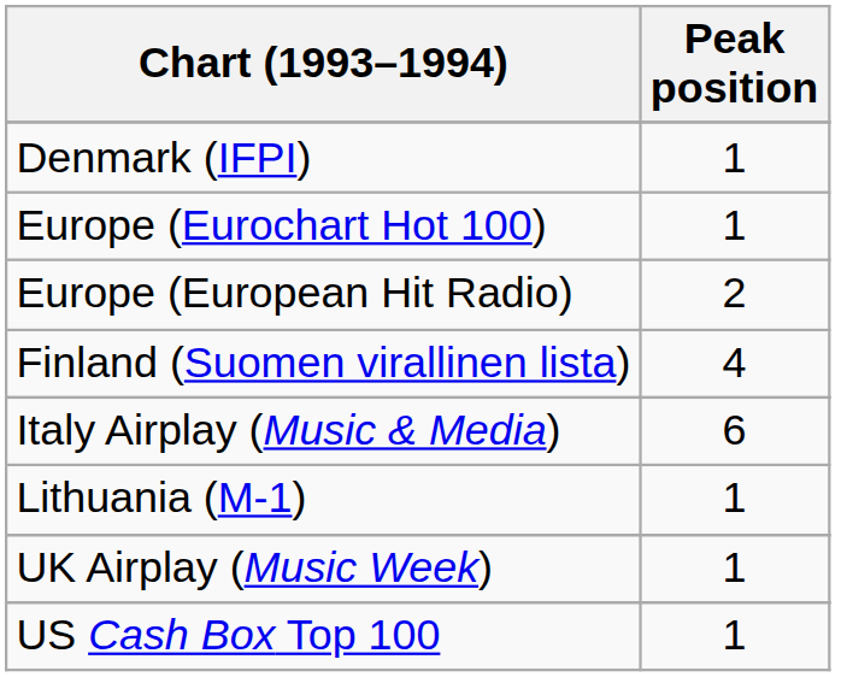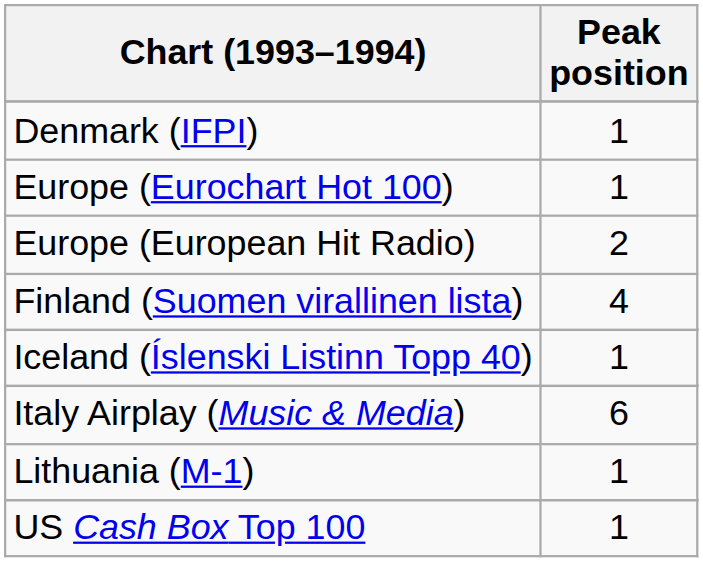 <table class="wikitable sortable">
 <tr>
 <th>Chart (1993–1994)</th>
 <th>Peak<br>position</th>
 </tr>
 <tr>
 </tr>
 <tr>
 </tr>
 <tr>
 </tr>
 <tr>
 </tr>
 <tr>
 </tr>
 <tr>
 <td>Denmark (<a href='#'>IFPI</a>)</td>
 <td align="center">1</td>
 </tr>
 <tr>
 <td>Europe (<a href='#'>Eurochart Hot 100</a>)</td>
 <td align="center">1</td>
 </tr>
 <tr>
 <td>Europe (European Hit Radio)</td>
 <td align="center">2</td>
 </tr>
 <tr>
 <td>Finland (<a href='#'>Suomen virallinen lista</a>)</td>
 <td align="center">4</td>
 </tr>
 <tr>
 </tr>
 <tr>
 </tr>
 <tr>
+<td>Iceland (<a href='#'>Íslenski Listinn Topp 40</a>)</td>
+<td align="center">1</td>
+</tr>
+<tr>
 </tr>
 <tr>
 <td>Italy Airplay (<em><a href='#'>Music & Media</a></em>)</td>
 <td align="center">6</td>
 </tr>
 <tr>
 <td>Lithuania (<a href='#'>M-1</a>)</td>
 <td align="center">1</td>
 </tr>
 <tr>
 </tr>
 <tr>
 </tr>
 <tr>
 </tr>
 <tr>
 </tr>
 <tr>
 </tr>
 <tr>
 </tr>
 <tr>
 </tr>
 <tr>
-<td>UK Airplay (<em><a href='#'>Music Week</a></em>)</td>
-<td align="center">1</td>
-</tr>
-<tr>
 </tr>
 <tr>
 </tr>
 <tr>
 </tr>
 <tr>
 </tr>
 <tr>
 </tr>
 <tr>
 <td>US <a href='#'><em>Cash Box</em> Top 100</a></td>
 <td align="center">1</td>
 </tr>
 </table>
